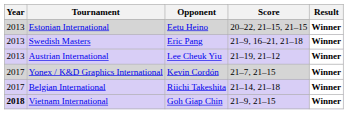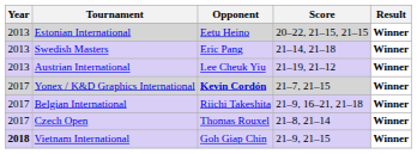 <table class="sortable wikitable" style="font-size: 90%">
 <tr>
 <th>Year</th>
 <th>Tournament</th>
 <th>Opponent</th>
 <th>Score</th>
 <th>Result</th>
 </tr>
 <tr style="background:#D5D5D5">
 <td align="center">2013</td>
 <td align="left"><a href='#'>Estonian International</a></td>
 <td align="left"> <a href='#'>Eetu Heino</a></td>
 <td align="left">20–22, 21–15, 21–15</td>
 <td style="text-align:left; background:white"> <strong>Winner</strong></td>
 </tr>
 <tr style="background:#D8CEF6">
 <td align="center">2013</td>
 <td align="left"><a href='#'>Swedish Masters</a></td>
 <td align="left"> <a href='#'>Eric Pang</a></td>
-<td align="left">21–9, 16–21, 21–18</td>
+<td align="left">21–14, 21–18</td>
 <td style="text-align:left; background:white"> <strong>Winner</strong></td>
 </tr>
 <tr style="background:#D8CEF6">
 <td align="center">2013</td>
 <td align="left"><a href='#'>Austrian International</a></td>
 <td align="left"> <a href='#'>Lee Cheuk Yiu</a></td>
 <td align="left">21–19, 21–12</td>
 <td style="text-align:left; background:white"> <strong>Winner</strong></td>
 </tr>
 <tr style="background:#D5D5D5">
 <td align="center">2017</td>
 <td align="left"><a href='#'>Yonex / K&D Graphics International</a></td>
-<td align="left"> <a href='#'>Kevin Cordón</a></td>
+<td align="left"><strong> <a href='#'>Kevin Cordón</a></strong></td>
 <td align="left">21–7, 21–15</td>
 <td style="text-align:left; background:white"> <strong>Winner</strong></td>
 </tr>
 <tr style="background:#D8CEF6">
 <td align="center">2017</td>
 <td align="left"><a href='#'>Belgian International</a></td>
 <td align="left"> <a href='#'>Riichi Takeshita</a></td>
-<td align="left">21–14, 21–18</td>
+<td align="left">21–9, 16–21, 21–18</td>
+<td style="text-align:left; background:white"> <strong>Winner</strong></td>
+</tr>
+<tr style="background:#D8CEF6">
+<td align="center">2017</td>
+<td align="left"><a href='#'>Czech Open</a></td>
+<td align="left"> <a href='#'>Thomas Rouxel</a></td>
+<td align="left">21–8, 21–14</td>
 <td style="text-align:left; background:white"> <strong>Winner</strong></td>
 </tr>
 <tr style="background:#D8CEF6">
 <td align="center"><strong>2018</strong></td>
 <td align="left"><a href='#'>Vietnam International</a></td>
 <td align="left"> <a href='#'>Goh Giap Chin</a></td>
 <td align="left">21–9, 21–15</td>
 <td style="text-align:left; background:white"> <strong>Winner</strong></td>
 </tr>
 </table>
